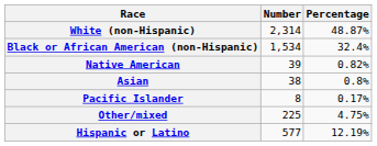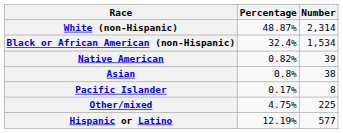 <table class="wikitable" style="text-align:right">
 <tr>
 <th scope="col">Race</th>
+<th scope="col">Percentage</th>
 <th scope="col">Number</th>
-<th scope="col">Percentage</th>
 </tr>
 <tr>
 <th scope="row"><a href='#'>White</a> (non-Hispanic)</th>
+<td>48.87%</td>
 <td>2,314</td>
-<td>48.87%</td>
 </tr>
 <tr>
 <th scope="row"><a href='#'>Black or African American</a> (non-Hispanic)</th>
+<td>32.4%</td>
 <td>1,534</td>
-<td>32.4%</td>
 </tr>
 <tr>
 <th scope="row"><a href='#'>Native American</a></th>
+<td>0.82%</td>
 <td>39</td>
-<td>0.82%</td>
 </tr>
 <tr>
 <th scope="row"><a href='#'>Asian</a></th>
+<td>0.8%</td>
 <td>38</td>
-<td>0.8%</td>
 </tr>
 <tr>
 <th scope="row"><a href='#'>Pacific Islander</a></th>
+<td>0.17%</td>
 <td>8</td>
-<td>0.17%</td>
 </tr>
 <tr>
 <th scope="row"><a href='#'>Other/mixed</a></th>
+<td>4.75%</td>
 <td>225</td>
-<td>4.75%</td>
 </tr>
 <tr>
 <th scope="row"><a href='#'>Hispanic</a> or <a href='#'>Latino</a></th>
+<td>12.19%</td>
 <td>577</td>
-<td>12.19%</td>
 </tr>
 </table>
